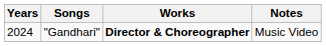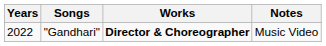 <table class="wikitable">
 <tr>
 <th>Years</th>
 <th>Songs</th>
 <th>Works</th>
 <th>Notes</th>
 </tr>
 <tr>
-<td>2024</td>
+<td>2022</td>
 <td>"Gandhari"</td>
 <td><strong>Director & Choreographer</strong></td>
 <td>Music Video</td>
 </tr>
 </table>
